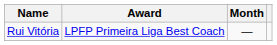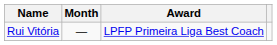 <table class="wikitable" style="text-align:left;">
 <tr>
 <th>Name</th>
+<th>Month</th>
 <th>Award</th>
-<th>Month</th>
 <th></th>
 </tr>
 <tr>
 <td> <a href='#'>Rui Vitória</a></td>
+<td align="center">—</td>
 <td align="center"><a href='#'>LPFP Primeira Liga Best Coach</a></td>
-<td align="center">—</td>
 <td align="center"></td>
 </tr>
 </table>
